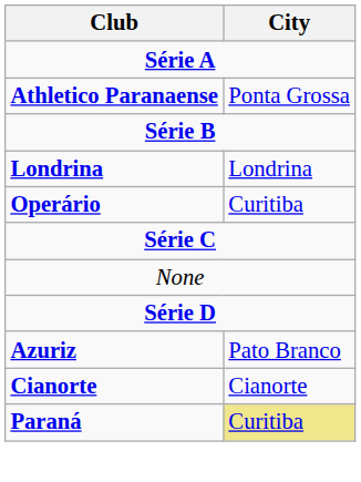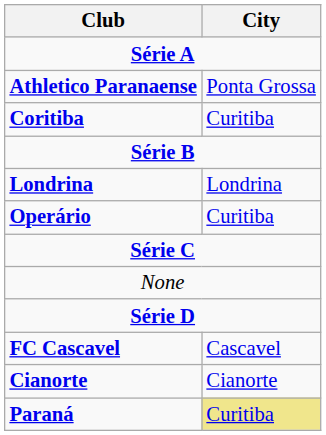 <table class="wikitable">
 <tr>
 <th>Club</th>
 <th>City</th>
 </tr>
 <tr>
 <td colspan="2" align="center"><strong><a href='#'>Série A</a></strong></td>
 </tr>
 <tr>
 <td><strong><a href='#'>Athletico Paranaense</a></strong></td>
 <td><a href='#'>Ponta Grossa</a></td>
+</tr>
+<tr>
+<td><strong><a href='#'>Coritiba</a></strong></td>
+<td><a href='#'>Curitiba</a></td>
 </tr>
 <tr>
 <td colspan="2" align="center"><strong><a href='#'>Série B</a></strong></td>
 </tr>
 <tr>
 <td><strong><a href='#'>Londrina</a></strong></td>
 <td><a href='#'>Londrina</a></td>
 </tr>
 <tr>
 <td><strong><a href='#'>Operário</a></strong></td>
 <td><a href='#'>Curitiba</a></td>
 </tr>
 <tr>
 <td colspan="2" align="center"><strong><a href='#'>Série C</a></strong></td>
 </tr>
 <tr>
 <td align=center colspan=2><em>None</em></td>
 </tr>
 <tr>
 <td colspan="2" align="center"><strong><a href='#'>Série D</a></strong></td>
 </tr>
 <tr>
-<td><strong><a href='#'>Azuriz</a></strong></td>
-<td><a href='#'>Pato Branco</a></td>
+<td><strong><a href='#'>FC Cascavel</a></strong></td>
+<td><a href='#'>Cascavel</a></td>
 </tr>
 <tr>
 <td><strong><a href='#'>Cianorte</a></strong></td>
 <td><a href='#'>Cianorte</a></td>
 </tr>
 <tr>
 <td><strong><a href='#'>Paraná</a></strong></td>
 <td style="background: khaki;"><a href='#'>Curitiba</a></td>
 </tr>
 </table>
